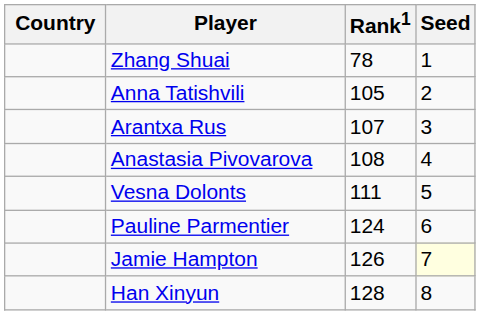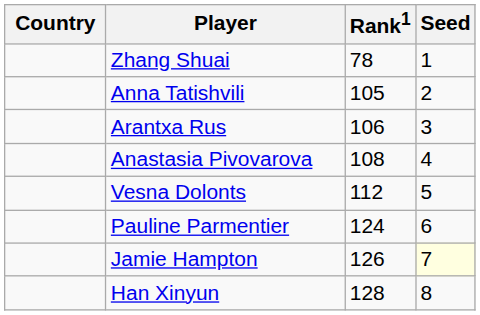 <table class="sortable wikitable">
 <tr>
 <th width="70">Country</th>
 <th width="175">Player</th>
 <th>Rank<sup>1</sup></th>
 <th>Seed</th>
 </tr>
 <tr>
 <td></td>
 <td><a href='#'>Zhang Shuai</a></td>
 <td>78</td>
 <td>1</td>
 </tr>
 <tr>
 <td></td>
 <td><a href='#'>Anna Tatishvili</a></td>
 <td>105</td>
 <td>2</td>
 </tr>
 <tr>
 <td></td>
 <td><a href='#'>Arantxa Rus</a></td>
-<td>107</td>
+<td>106</td>
 <td>3</td>
 </tr>
 <tr>
 <td></td>
 <td><a href='#'>Anastasia Pivovarova</a></td>
 <td>108</td>
 <td>4</td>
 </tr>
 <tr>
 <td></td>
 <td><a href='#'>Vesna Dolonts</a></td>
-<td>111</td>
+<td>112</td>
 <td>5</td>
 </tr>
 <tr>
 <td></td>
 <td><a href='#'>Pauline Parmentier</a></td>
 <td>124</td>
 <td>6</td>
 </tr>
 <tr>
 <td></td>
 <td><a href='#'>Jamie Hampton</a></td>
 <td>126</td>
 <td style="background: lightyellow;">7</td>
 </tr>
 <tr>
 <td></td>
 <td><a href='#'>Han Xinyun</a></td>
 <td>128</td>
 <td>8</td>
 </tr>
 </table>
